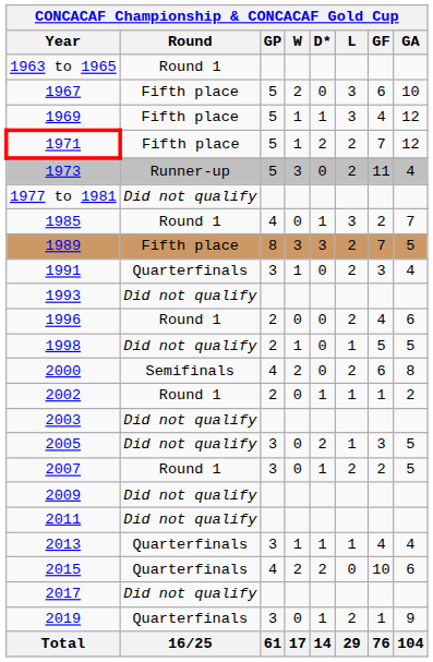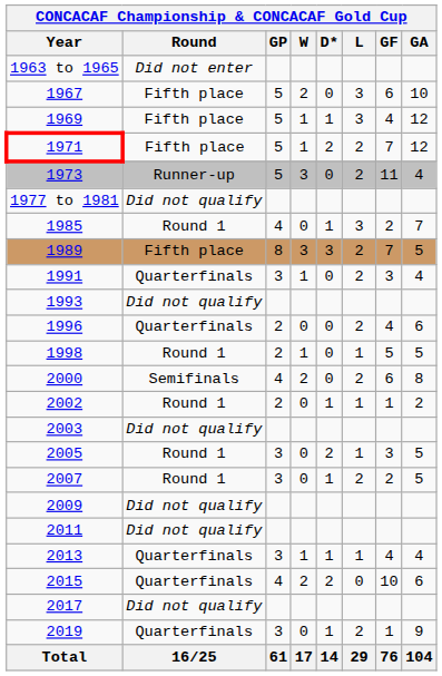 <table class="wikitable" style="text-align: center; font-size:90%;">
 <tr>
 <th colspan=8><a href='#'>CONCACAF Championship & CONCACAF Gold Cup</a></th>
 </tr>
 <tr>
 <th>Year</th>
 <th>Round</th>
 <th>GP</th>
 <th>W</th>
 <th>D*</th>
 <th>L</th>
 <th>GF</th>
 <th>GA</th>
 </tr>
 <tr>
 <td><a href='#'>1963</a> to <a href='#'>1965</a></td>
-<td>Round 1</td>
+<td><em>Did not enter</em></td>
 <td></td>
 <td></td>
 <td></td>
 <td></td>
 <td></td>
 <td></td>
 </tr>
 <tr>
 <td> <a href='#'>1967</a></td>
 <td>Fifth place</td>
 <td>5</td>
 <td>2</td>
 <td>0</td>
 <td> 3 </td>
 <td>6</td>
 <td>10</td>
 </tr>
 <tr>
 <td> <a href='#'>1969</a></td>
 <td>Fifth place</td>
 <td>5</td>
 <td>1</td>
 <td>1</td>
 <td>3</td>
 <td>4</td>
 <td>12</td>
 </tr>
 <tr>
 <td style="border: 3px solid red"> <a href='#'>1971</a></td>
 <td>Fifth place</td>
 <td>5</td>
 <td>1</td>
 <td>2</td>
 <td>2</td>
 <td>7</td>
 <td>12</td>
 </tr>
 <tr bgcolor=silver>
 <td> <a href='#'>1973</a></td>
 <td>Runner-up</td>
 <td>5</td>
 <td>3</td>
 <td>0</td>
 <td>2</td>
 <td>11</td>
 <td>4</td>
 </tr>
 <tr>
 <td><a href='#'>1977</a> to <a href='#'>1981</a></td>
 <td><em>Did not qualify</em></td>
 <td></td>
 <td></td>
 <td></td>
 <td></td>
 <td></td>
 <td></td>
 </tr>
 <tr>
 <td><a href='#'>1985</a></td>
 <td>Round 1</td>
 <td>4</td>
 <td>0</td>
 <td>1</td>
 <td>3</td>
 <td>2</td>
 <td>7</td>
 </tr>
 <tr bgcolor="#cc9966">
 <td><a href='#'>1989</a></td>
 <td>Fifth place</td>
 <td>8</td>
 <td>3</td>
 <td>3</td>
 <td>2</td>
 <td>7</td>
 <td>5</td>
 </tr>
 <tr>
 <td> <a href='#'>1991</a></td>
 <td>Quarterfinals</td>
 <td>3</td>
 <td>1</td>
 <td>0</td>
 <td>2</td>
 <td>3</td>
 <td>4</td>
 </tr>
 <tr>
 <td> <a href='#'>1993</a></td>
 <td><em>Did not qualify</em></td>
 <td></td>
 <td></td>
 <td></td>
 <td></td>
 <td></td>
 <td></td>
 </tr>
 <tr>
 <td> <a href='#'>1996</a></td>
-<td>Round 1</td>
+<td>Quarterfinals</td>
 <td>2</td>
 <td>0</td>
 <td>0</td>
 <td>2</td>
 <td>4</td>
 <td>6</td>
 </tr>
 <tr>
 <td> <a href='#'>1998</a></td>
-<td><em>Did not qualify</em></td>
+<td>Round 1</td>
 <td>2</td>
 <td>1</td>
 <td>0</td>
 <td>1</td>
 <td>5</td>
 <td>5</td>
 </tr>
 <tr>
 <td> <a href='#'>2000</a></td>
 <td>Semifinals</td>
 <td>4</td>
 <td>2</td>
 <td>0</td>
 <td>2</td>
 <td>6</td>
 <td>8</td>
 </tr>
 <tr>
 <td> <a href='#'>2002</a></td>
 <td>Round 1</td>
 <td>2</td>
 <td>0</td>
 <td>1</td>
 <td>1</td>
 <td>1</td>
 <td>2</td>
 </tr>
 <tr>
 <td> <a href='#'>2003</a></td>
 <td><em>Did not qualify</em></td>
 <td></td>
 <td></td>
 <td></td>
 <td></td>
 <td></td>
 <td></td>
 </tr>
 <tr>
 <td> <a href='#'>2005</a></td>
-<td><em>Did not qualify</em></td>
+<td>Round 1</td>
 <td>3</td>
 <td>0</td>
 <td>2</td>
 <td>1</td>
 <td>3</td>
 <td>5</td>
 </tr>
 <tr>
 <td> <a href='#'>2007</a></td>
 <td>Round 1</td>
 <td>3</td>
 <td>0</td>
 <td>1</td>
 <td>2</td>
 <td>2</td>
 <td>5</td>
 </tr>
 <tr>
 <td> <a href='#'>2009</a></td>
 <td><em>Did not qualify</em></td>
 <td></td>
 <td></td>
 <td></td>
 <td></td>
 <td></td>
 <td></td>
 </tr>
 <tr>
 <td> <a href='#'>2011</a></td>
 <td><em>Did not qualify</em></td>
 <td></td>
 <td></td>
 <td></td>
 <td></td>
 <td></td>
 <td></td>
 </tr>
 <tr>
 <td> <a href='#'>2013</a></td>
 <td>Quarterfinals</td>
 <td>3</td>
 <td>1</td>
 <td>1</td>
 <td>1</td>
 <td>4</td>
 <td>4</td>
 </tr>
 <tr>
 <td> <a href='#'>2015</a></td>
 <td>Quarterfinals</td>
 <td>4</td>
 <td>2</td>
 <td>2</td>
 <td>0</td>
 <td>10</td>
 <td>6</td>
 </tr>
 <tr>
 <td> <a href='#'>2017</a></td>
 <td><em>Did not qualify</em></td>
 <td></td>
 <td></td>
 <td></td>
 <td></td>
 <td></td>
 <td></td>
 </tr>
 <tr>
 <td> <a href='#'>2019</a></td>
 <td>Quarterfinals</td>
 <td>3</td>
 <td>0</td>
 <td>1</td>
 <td>2</td>
 <td>1</td>
 <td>9</td>
 </tr>
 <tr class="sortbottom">
 <th>Total</th>
 <th>16/25</th>
 <th>61</th>
 <th>17</th>
 <th>14</th>
 <th>29</th>
 <th>76</th>
 <th>104</th>
 </tr>
 </table>
